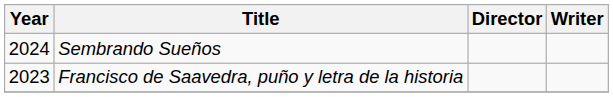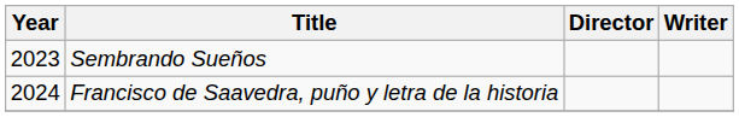 <table class="wikitable sortable">
 <tr>
 <th>Year</th>
 <th>Title</th>
 <th>Director</th>
 <th>Writer</th>
 </tr>
 <tr>
-<td>2024</td>
+<td>2023</td>
 <td><em>Sembrando Sueños</em></td>
 <td></td>
 <td></td>
 </tr>
 <tr>
-<td>2023</td>
+<td>2024</td>
 <td><em>Francisco de Saavedra, puño y letra de la historia</em></td>
 <td></td>
 <td></td>
 </tr>
 <tr>
 </tr>
 </table>
